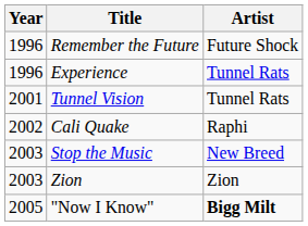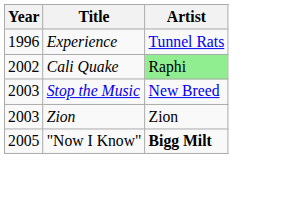 <table class="wikitable">
 <tr>
 <th>Year</th>
 <th>Title</th>
 <th>Artist</th>
 </tr>
 <tr>
 <td>1996</td>
-<td><em>Remember the Future</em></td>
-<td>Future Shock</td>
-</tr>
-<tr>
-<td>1996</td>
 <td><em>Experience</em></td>
 <td><a href='#'>Tunnel Rats</a></td>
 </tr>
 <tr>
-<td>2001</td>
-<td><em><a href='#'>Tunnel Vision</a></em></td>
-<td>Tunnel Rats</td>
-</tr>
-<tr>
 <td>2002</td>
 <td><em>Cali Quake</em></td>
-<td>Raphi</td>
+<td style="background: lightgreen;">Raphi</td>
 </tr>
 <tr>
 <td>2003</td>
 <td><a href='#'><em>Stop the Music</em></a></td>
 <td><a href='#'>New Breed</a></td>
 </tr>
 <tr>
 <td>2003</td>
 <td><em>Zion</em></td>
 <td>Zion</td>
 </tr>
 <tr>
 <td>2005</td>
 <td>"Now I Know"</td>
 <td><strong>Bigg Milt</strong></td>
 </tr>
 </table>
